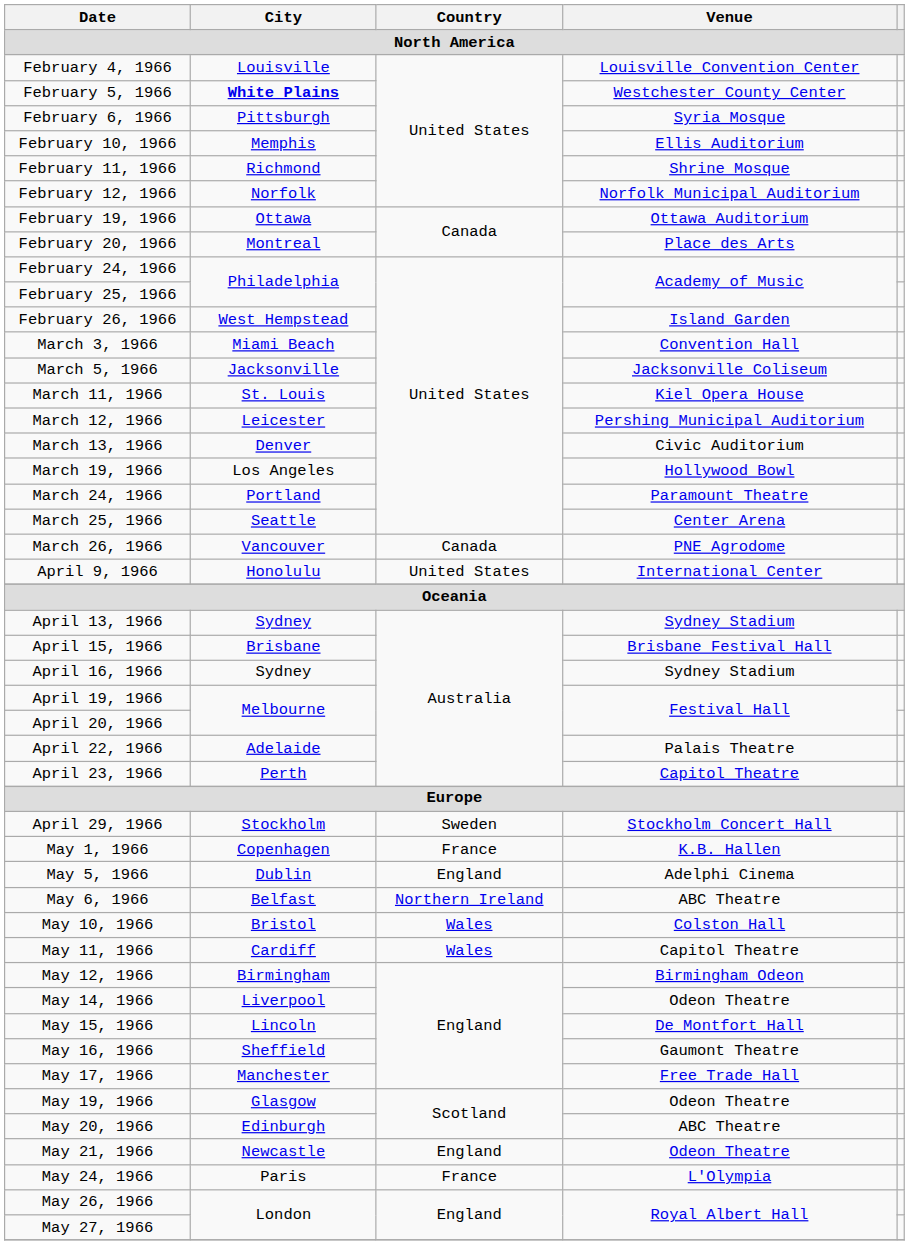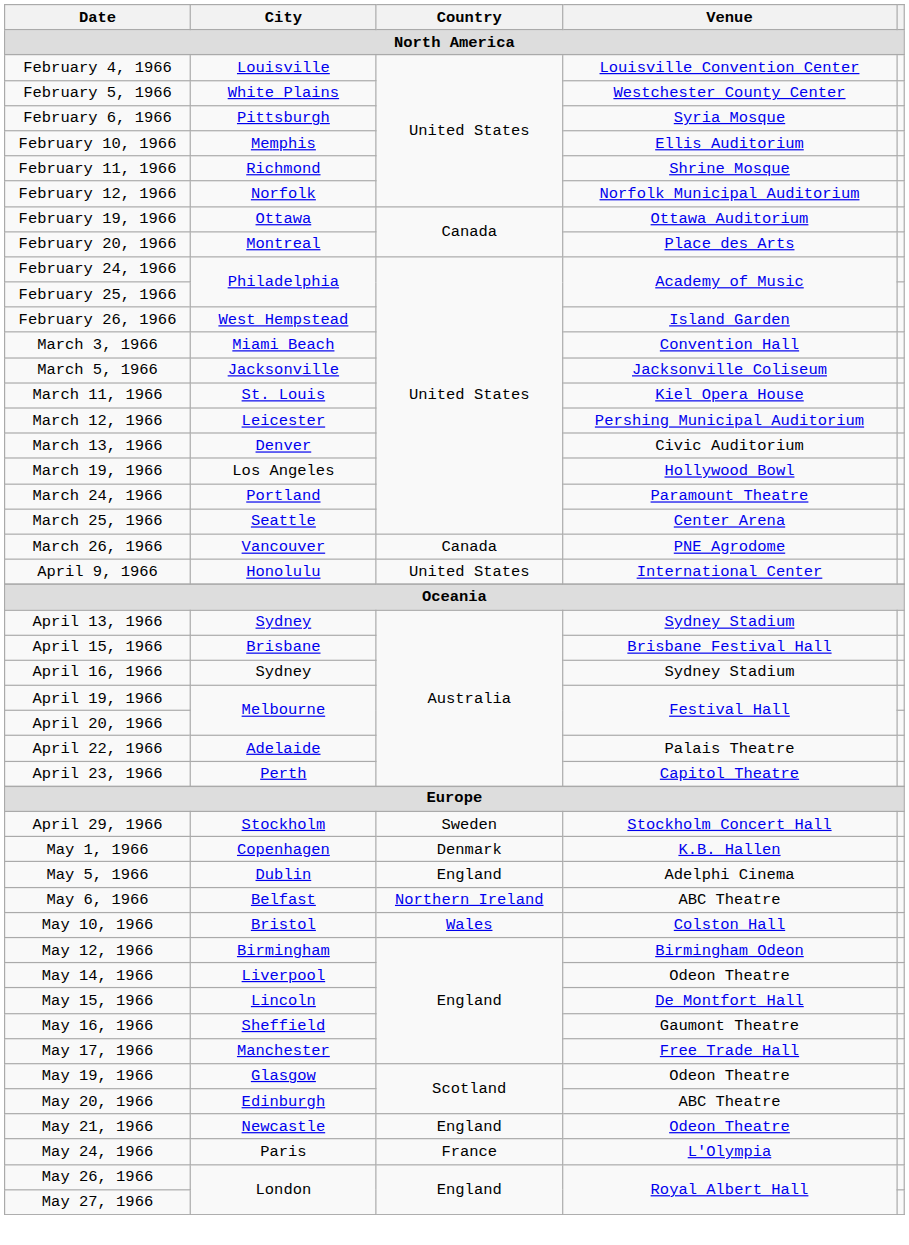 <table class="wikitable" style="text-align:center;">
 <tr>
 <th width="150">Date</th>
 <th width="150">City</th>
 <th width="150">Country</th>
 <th width="275">Venue</th>
 <th></th>
 </tr>
 <tr style="background:#ddd;">
 <td colspan="5"><strong>North America</strong></td>
 </tr>
 <tr>
 <td>February 4, 1966</td>
 <td><a href='#'>Louisville</a></td>
 <td rowspan="6">United States</td>
 <td><a href='#'>Louisville Convention Center</a></td>
 <td></td>
 </tr>
 <tr>
 <td>February 5, 1966</td>
-<td><strong><a href='#'>White Plains</a></strong></td>
+<td><a href='#'>White Plains</a></td>
 <td><a href='#'>Westchester County Center</a></td>
 <td></td>
 </tr>
 <tr>
 <td>February 6, 1966</td>
 <td><a href='#'>Pittsburgh</a></td>
 <td><a href='#'>Syria Mosque</a></td>
 <td></td>
 </tr>
 <tr>
 <td>February 10, 1966</td>
 <td><a href='#'>Memphis</a></td>
 <td><a href='#'>Ellis Auditorium</a></td>
 <td></td>
 </tr>
 <tr>
 <td>February 11, 1966</td>
 <td><a href='#'>Richmond</a></td>
 <td><a href='#'>Shrine Mosque</a></td>
 <td></td>
 </tr>
 <tr>
 <td>February 12, 1966</td>
 <td><a href='#'>Norfolk</a></td>
 <td><a href='#'>Norfolk Municipal Auditorium</a></td>
 <td></td>
 </tr>
 <tr>
 <td>February 19, 1966</td>
 <td><a href='#'>Ottawa</a></td>
 <td rowspan="2">Canada</td>
 <td><a href='#'>Ottawa Auditorium</a></td>
 <td></td>
 </tr>
 <tr>
 <td>February 20, 1966</td>
 <td><a href='#'>Montreal</a></td>
 <td><a href='#'>Place des Arts</a></td>
 <td></td>
 </tr>
 <tr>
 <td>February 24, 1966</td>
 <td rowspan="2"><a href='#'>Philadelphia</a></td>
 <td rowspan="11">United States</td>
 <td rowspan="2"><a href='#'>Academy of Music</a></td>
 <td></td>
 </tr>
 <tr>
 <td>February 25, 1966</td>
 <td></td>
 </tr>
 <tr>
 <td>February 26, 1966</td>
 <td><a href='#'>West Hempstead</a></td>
 <td><a href='#'>Island Garden</a></td>
 <td></td>
 </tr>
 <tr>
 <td>March 3, 1966</td>
 <td><a href='#'>Miami Beach</a></td>
 <td><a href='#'>Convention Hall</a></td>
 <td></td>
 </tr>
 <tr>
 <td>March 5, 1966</td>
 <td><a href='#'>Jacksonville</a></td>
 <td><a href='#'>Jacksonville Coliseum</a></td>
 <td></td>
 </tr>
 <tr>
 <td>March 11, 1966</td>
 <td><a href='#'>St. Louis</a></td>
 <td><a href='#'>Kiel Opera House</a></td>
 <td></td>
 </tr>
 <tr>
 <td>March 12, 1966</td>
 <td><a href='#'>Leicester</a></td>
 <td><a href='#'>Pershing Municipal Auditorium</a></td>
 <td></td>
 </tr>
 <tr>
 <td>March 13, 1966</td>
 <td><a href='#'>Denver</a></td>
 <td>Civic Auditorium</td>
 <td></td>
 </tr>
 <tr>
 <td>March 19, 1966</td>
 <td>Los Angeles</td>
 <td><a href='#'>Hollywood Bowl</a></td>
 </tr>
 <tr>
 <td>March 24, 1966</td>
 <td><a href='#'>Portland</a></td>
 <td><a href='#'>Paramount Theatre</a></td>
 <td></td>
 </tr>
 <tr>
 <td>March 25, 1966</td>
 <td><a href='#'>Seattle</a></td>
 <td><a href='#'>Center Arena</a></td>
 <td></td>
 </tr>
 <tr>
 <td>March 26, 1966</td>
 <td><a href='#'>Vancouver</a></td>
 <td>Canada</td>
 <td><a href='#'>PNE Agrodome</a></td>
 <td></td>
 </tr>
 <tr>
 <td>April 9, 1966</td>
 <td><a href='#'>Honolulu</a></td>
 <td>United States</td>
 <td><a href='#'>International Center</a></td>
 <td></td>
 </tr>
 <tr>
 </tr>
 <tr style="background:#ddd;">
 <td colspan="5"><strong>Oceania</strong></td>
 </tr>
 <tr>
 <td>April 13, 1966</td>
 <td><a href='#'>Sydney</a></td>
 <td rowspan="7">Australia</td>
 <td><a href='#'>Sydney Stadium</a></td>
 <td></td>
 </tr>
 <tr>
 <td>April 15, 1966</td>
 <td><a href='#'>Brisbane</a></td>
 <td><a href='#'>Brisbane Festival Hall</a></td>
 <td></td>
 </tr>
 <tr>
 <td>April 16, 1966</td>
 <td>Sydney</td>
 <td>Sydney Stadium</td>
 <td></td>
 </tr>
 <tr>
 <td>April 19, 1966</td>
 <td rowspan="2"><a href='#'>Melbourne</a></td>
 <td rowspan="2"><a href='#'>Festival Hall</a></td>
 <td></td>
 </tr>
 <tr>
 <td>April 20, 1966</td>
 <td></td>
 </tr>
 <tr>
 <td>April 22, 1966</td>
 <td><a href='#'>Adelaide</a></td>
 <td>Palais Theatre</td>
 <td></td>
 </tr>
 <tr>
 <td>April 23, 1966</td>
 <td><a href='#'>Perth</a></td>
 <td><a href='#'>Capitol Theatre</a></td>
 <td></td>
 </tr>
 <tr>
 </tr>
 <tr style="background:#ddd;">
 <td colspan="5"><strong>Europe</strong></td>
 </tr>
 <tr>
 <td>April 29, 1966</td>
 <td><a href='#'>Stockholm</a></td>
 <td>Sweden</td>
 <td><a href='#'>Stockholm Concert Hall</a></td>
 <td></td>
 </tr>
 <tr>
 <td>May 1, 1966</td>
 <td><a href='#'>Copenhagen</a></td>
-<td>France</td>
+<td>Denmark</td>
 <td><a href='#'>K.B. Hallen</a></td>
 <td></td>
 </tr>
 <tr>
 <td>May 5, 1966</td>
 <td><a href='#'>Dublin</a></td>
 <td>England</td>
 <td>Adelphi Cinema</td>
 <td></td>
 </tr>
 <tr>
 <td>May 6, 1966</td>
 <td><a href='#'>Belfast</a></td>
 <td><a href='#'>Northern Ireland</a></td>
 <td>ABC Theatre</td>
 <td></td>
 </tr>
 <tr>
 <td>May 10, 1966</td>
 <td><a href='#'>Bristol</a></td>
 <td><a href='#'>Wales</a></td>
 <td><a href='#'>Colston Hall</a></td>
-<td></td>
-</tr>
-<tr>
-<td>May 11, 1966</td>
-<td><a href='#'>Cardiff</a></td>
-<td><a href='#'>Wales</a></td>
-<td>Capitol Theatre</td>
 <td></td>
 </tr>
 <tr>
 <td>May 12, 1966</td>
 <td><a href='#'>Birmingham</a></td>
 <td rowspan="5">England</td>
 <td><a href='#'>Birmingham Odeon</a></td>
 <td></td>
 </tr>
 <tr>
 <td>May 14, 1966</td>
 <td><a href='#'>Liverpool</a></td>
 <td>Odeon Theatre</td>
 <td></td>
 </tr>
 <tr>
 <td>May 15, 1966</td>
 <td><a href='#'>Lincoln</a></td>
 <td><a href='#'>De Montfort Hall</a></td>
 <td></td>
 </tr>
 <tr>
 <td>May 16, 1966</td>
 <td><a href='#'>Sheffield</a></td>
 <td>Gaumont Theatre</td>
 <td></td>
 </tr>
 <tr>
 <td>May 17, 1966</td>
 <td><a href='#'>Manchester</a></td>
 <td><a href='#'>Free Trade Hall</a></td>
 <td></td>
 </tr>
 <tr>
 <td>May 19, 1966</td>
 <td><a href='#'>Glasgow</a></td>
 <td rowspan="2">Scotland</td>
 <td>Odeon Theatre</td>
 <td></td>
 </tr>
 <tr>
 <td>May 20, 1966</td>
 <td><a href='#'>Edinburgh</a></td>
 <td>ABC Theatre</td>
 <td></td>
 </tr>
 <tr>
 <td>May 21, 1966</td>
 <td><a href='#'>Newcastle</a></td>
 <td>England</td>
 <td><a href='#'>Odeon Theatre</a></td>
 <td></td>
 </tr>
 <tr>
 <td>May 24, 1966</td>
 <td>Paris</td>
 <td>France</td>
 <td><a href='#'>L'Olympia</a></td>
 <td></td>
 </tr>
 <tr>
 <td>May 26, 1966</td>
 <td rowspan="2">London</td>
 <td rowspan="2">England</td>
 <td rowspan="2"><a href='#'>Royal Albert Hall</a></td>
 <td></td>
 </tr>
 <tr>
 <td>May 27, 1966</td>
 <td></td>
 </tr>
 <tr>
 </tr>
 </table>
